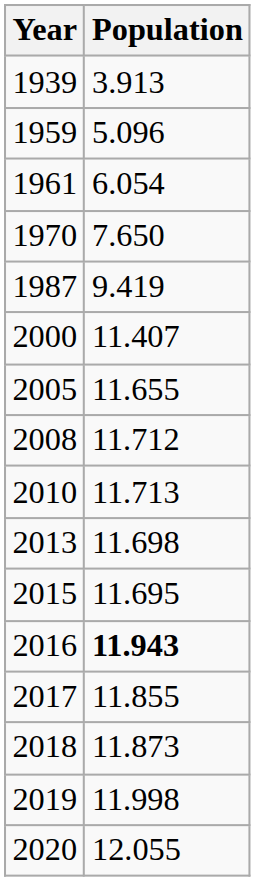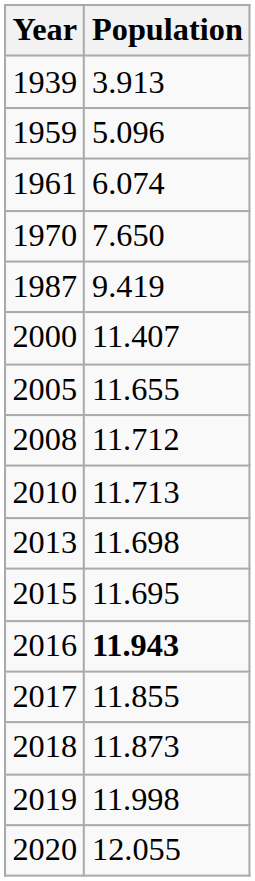 <table class="wikitable">
 <tr>
 <th>Year</th>
 <th>Population</th>
 </tr>
 <tr>
 <td>1939</td>
 <td>3.913</td>
 </tr>
 <tr>
 <td>1959</td>
 <td>5.096</td>
 </tr>
 <tr>
 <td>1961</td>
-<td>6.054</td>
+<td>6.074</td>
 </tr>
 <tr>
 <td>1970</td>
 <td>7.650</td>
 </tr>
 <tr>
 <td>1987</td>
 <td>9.419</td>
 </tr>
 <tr>
 <td>2000</td>
 <td>11.407</td>
 </tr>
 <tr>
 <td>2005</td>
 <td>11.655</td>
 </tr>
 <tr>
 <td>2008</td>
 <td>11.712</td>
 </tr>
 <tr>
 <td>2010</td>
 <td>11.713</td>
 </tr>
 <tr>
 <td>2013</td>
 <td>11.698</td>
 </tr>
 <tr>
 <td>2015</td>
 <td>11.695</td>
 </tr>
 <tr>
 <td>2016</td>
 <td><strong>11.943</strong></td>
 </tr>
 <tr>
 <td>2017</td>
 <td>11.855</td>
 </tr>
 <tr>
 <td>2018</td>
 <td>11.873</td>
 </tr>
 <tr>
 <td>2019</td>
 <td>11.998</td>
 </tr>
 <tr>
 <td>2020</td>
 <td>12.055</td>
 </tr>
 </table>
